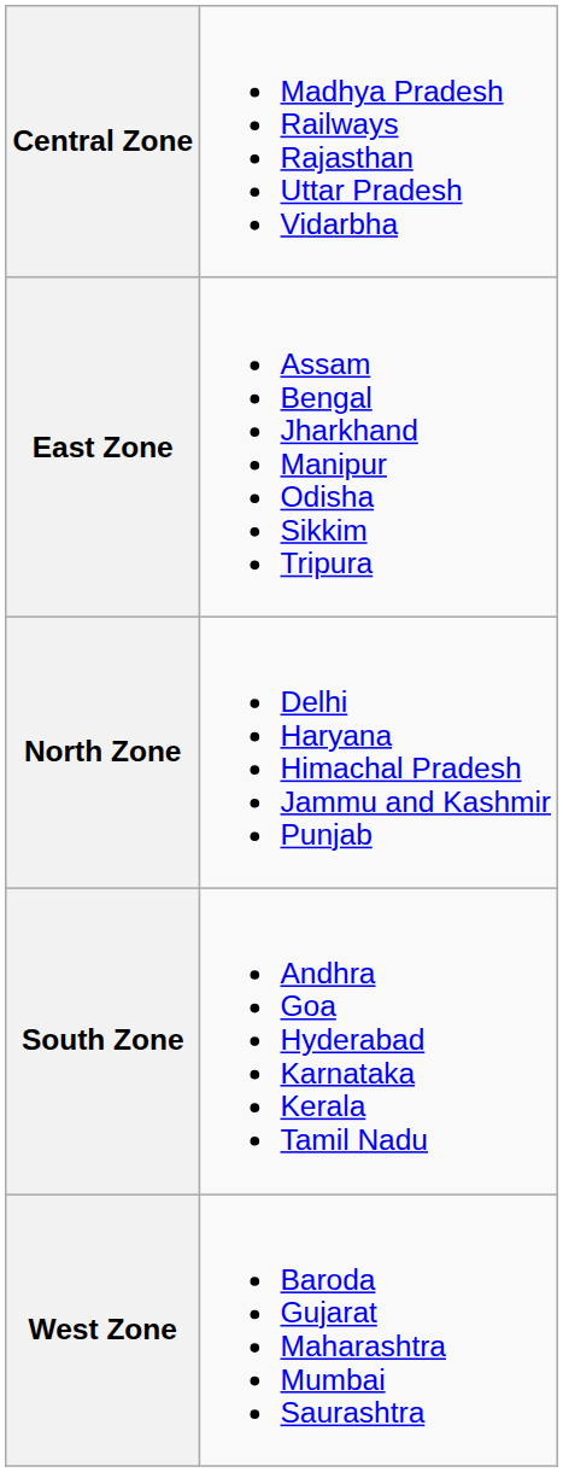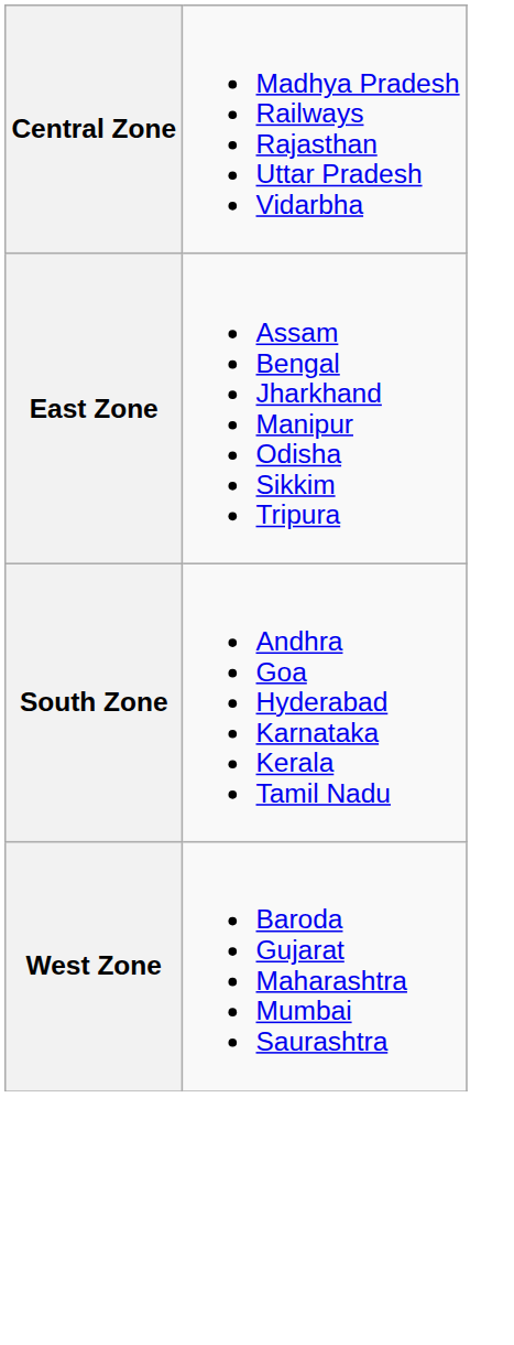 <table class="wikitable">
 <tr>
 <th>Central Zone</th>
 <td><br><ul><li><a href='#'>Madhya Pradesh</a></li><li><a href='#'>Railways</a></li><li><a href='#'>Rajasthan</a></li><li><a href='#'>Uttar Pradesh</a></li><li><a href='#'>Vidarbha</a></li></ul></td>
 </tr>
 <tr>
 <th>East Zone</th>
 <td><br><ul><li><a href='#'>Assam</a></li><li><a href='#'>Bengal</a></li><li><a href='#'>Jharkhand</a></li><li><a href='#'>Manipur</a></li><li><a href='#'>Odisha</a></li><li><a href='#'>Sikkim</a></li><li><a href='#'>Tripura</a></li></ul></td>
 </tr>
 <tr>
-<th>North Zone</th>
-<td><br><ul><li><a href='#'>Delhi</a></li><li><a href='#'>Haryana</a></li><li><a href='#'>Himachal Pradesh</a></li><li><a href='#'>Jammu and Kashmir</a></li><li><a href='#'>Punjab</a></li></ul></td>
-</tr>
-<tr>
 <th>South Zone</th>
 <td><br><ul><li><a href='#'>Andhra</a></li><li><a href='#'>Goa</a></li><li><a href='#'>Hyderabad</a></li><li><a href='#'>Karnataka</a></li><li><a href='#'>Kerala</a></li><li><a href='#'>Tamil Nadu</a></li></ul></td>
 </tr>
 <tr>
 <th>West Zone</th>
 <td><br><ul><li><a href='#'>Baroda</a></li><li><a href='#'>Gujarat</a></li><li><a href='#'>Maharashtra</a></li><li><a href='#'>Mumbai</a></li><li><a href='#'>Saurashtra</a></li></ul></td>
 </tr>
 </table>
